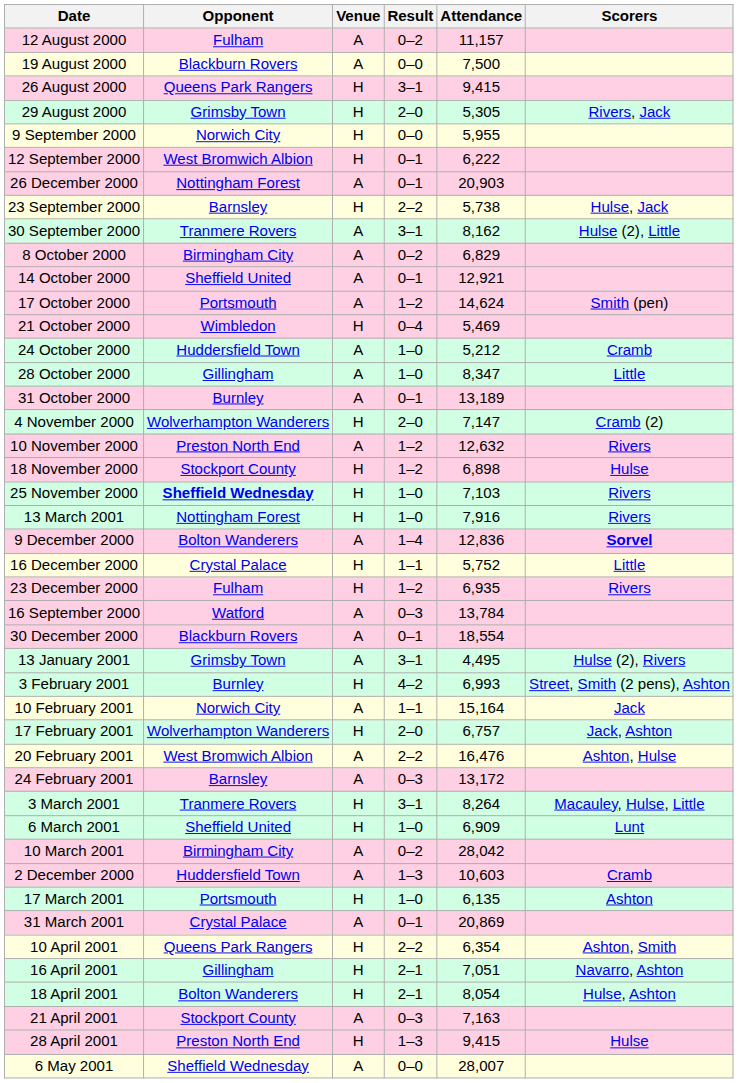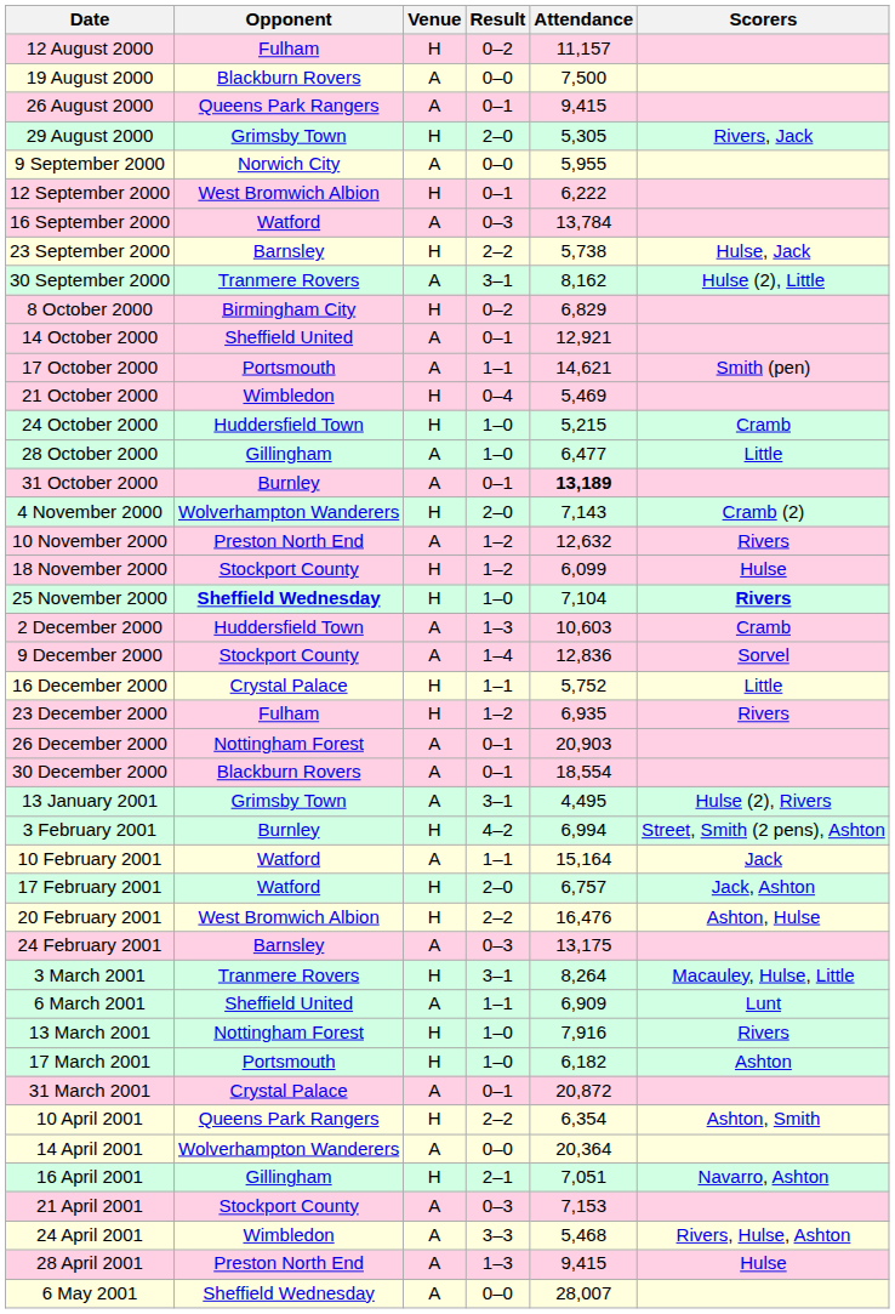 <table class="wikitable sortable" style="font-size:100%; text-align:center">
 <tr>
 <th>Date</th>
 <th>Opponent</th>
 <th>Venue</th>
 <th>Result</th>
 <th>Attendance</th>
 <th>Scorers</th>
 </tr>
 <tr style="background-color: #ffd0e3;">
 <td>12 August 2000</td>
 <td><a href='#'>Fulham</a></td>
-<td>A</td>
+<td>H</td>
 <td>0–2</td>
 <td>11,157</td>
 <td></td>
 </tr>
 <tr style="background-color: #ffffdd;">
 <td>19 August 2000</td>
 <td><a href='#'>Blackburn Rovers</a></td>
 <td>A</td>
 <td>0–0</td>
 <td>7,500</td>
 <td></td>
 </tr>
 <tr style="background-color: #ffd0e3;">
 <td>26 August 2000</td>
 <td><a href='#'>Queens Park Rangers</a></td>
-<td>H</td>
-<td>3–1</td>
+<td>A</td>
+<td>0–1</td>
 <td>9,415</td>
 <td></td>
 </tr>
 <tr style="background-color: #d0ffe3;">
 <td>29 August 2000</td>
 <td><a href='#'>Grimsby Town</a></td>
 <td>H</td>
 <td>2–0</td>
 <td>5,305</td>
 <td><a href='#'>Rivers</a>, <a href='#'>Jack</a></td>
 </tr>
 <tr style="background-color: #ffffdd;">
 <td>9 September 2000</td>
 <td><a href='#'>Norwich City</a></td>
-<td>H</td>
+<td>A</td>
 <td>0–0</td>
 <td>5,955</td>
 <td></td>
 </tr>
 <tr style="background-color: #ffd0e3;">
 <td>12 September 2000</td>
 <td><a href='#'>West Bromwich Albion</a></td>
 <td>H</td>
 <td>0–1</td>
 <td>6,222</td>
 <td></td>
 </tr>
 <tr style="background-color: #ffd0e3;">
-<td>26 December 2000</td>
-<td><a href='#'>Nottingham Forest</a></td>
+<td>16 September 2000</td>
+<td><a href='#'>Watford</a></td>
 <td>A</td>
-<td>0–1</td>
-<td>20,903</td>
+<td>0–3</td>
+<td>13,784</td>
 <td></td>
 </tr>
 <tr style="background-color: #ffffdd;">
 <td>23 September 2000</td>
 <td><a href='#'>Barnsley</a></td>
 <td>H</td>
 <td>2–2</td>
 <td>5,738</td>
 <td><a href='#'>Hulse</a>, <a href='#'>Jack</a></td>
 </tr>
 <tr style="background-color: #d0ffe3;">
 <td>30 September 2000</td>
 <td><a href='#'>Tranmere Rovers</a></td>
 <td>A</td>
 <td>3–1</td>
 <td>8,162</td>
 <td><a href='#'>Hulse</a> (2), <a href='#'>Little</a></td>
 </tr>
 <tr style="background-color: #ffd0e3;">
 <td>8 October 2000</td>
 <td><a href='#'>Birmingham City</a></td>
-<td>A</td>
+<td>H</td>
 <td>0–2</td>
 <td>6,829</td>
 <td></td>
 </tr>
 <tr style="background-color: #ffd0e3;">
 <td>14 October 2000</td>
 <td><a href='#'>Sheffield United</a></td>
 <td>A</td>
 <td>0–1</td>
 <td>12,921</td>
 <td></td>
 </tr>
 <tr style="background-color: #ffd0e3;">
 <td>17 October 2000</td>
 <td><a href='#'>Portsmouth</a></td>
 <td>A</td>
-<td>1–2</td>
-<td>14,624</td>
+<td>1–1</td>
+<td>14,621</td>
 <td><a href='#'>Smith</a> (pen)</td>
 </tr>
 <tr style="background-color: #ffd0e3;">
 <td>21 October 2000</td>
 <td><a href='#'>Wimbledon</a></td>
 <td>H</td>
 <td>0–4</td>
 <td>5,469</td>
 <td></td>
 </tr>
 <tr style="background-color: #d0ffe3;">
 <td>24 October 2000</td>
 <td><a href='#'>Huddersfield Town</a></td>
-<td>A</td>
+<td>H</td>
 <td>1–0</td>
-<td>5,212</td>
+<td>5,215</td>
 <td><a href='#'>Cramb</a></td>
 </tr>
 <tr style="background-color: #d0ffe3;">
 <td>28 October 2000</td>
 <td><a href='#'>Gillingham</a></td>
 <td>A</td>
 <td>1–0</td>
-<td>8,347</td>
+<td>6,477</td>
 <td><a href='#'>Little</a></td>
 </tr>
 <tr style="background-color: #ffd0e3;">
 <td>31 October 2000</td>
 <td><a href='#'>Burnley</a></td>
 <td>A</td>
 <td>0–1</td>
-<td>13,189</td>
+<td><strong>13,189</strong></td>
 <td></td>
 </tr>
 <tr style="background-color: #d0ffe3;">
 <td>4 November 2000</td>
 <td><a href='#'>Wolverhampton Wanderers</a></td>
 <td>H</td>
 <td>2–0</td>
-<td>7,147</td>
+<td>7,143</td>
 <td><a href='#'>Cramb</a> (2)</td>
 </tr>
 <tr style="background-color: #ffd0e3;">
 <td>10 November 2000</td>
 <td><a href='#'>Preston North End</a></td>
 <td>A</td>
 <td>1–2</td>
 <td>12,632</td>
 <td><a href='#'>Rivers</a></td>
 </tr>
 <tr style="background-color: #ffd0e3;">
 <td>18 November 2000</td>
 <td><a href='#'>Stockport County</a></td>
 <td>H</td>
 <td>1–2</td>
-<td>6,898</td>
+<td>6,099</td>
 <td><a href='#'>Hulse</a></td>
 </tr>
 <tr style="background-color: #d0ffe3;">
 <td>25 November 2000</td>
 <td><strong><a href='#'>Sheffield Wednesday</a></strong></td>
 <td>H</td>
 <td>1–0</td>
-<td>7,103</td>
-<td><a href='#'>Rivers</a></td>
+<td>7,104</td>
+<td><strong><a href='#'>Rivers</a></strong></td>
 </tr>
-<tr style="background-color: #d0ffe3;">
-<td>13 March 2001</td>
-<td><a href='#'>Nottingham Forest</a></td>
-<td>H</td>
-<td>1–0</td>
-<td>7,916</td>
-<td><a href='#'>Rivers</a></td>
+<tr style="background-color: #ffd0e3;">
+<td>2 December 2000</td>
+<td><a href='#'>Huddersfield Town</a></td>
+<td>A</td>
+<td>1–3</td>
+<td>10,603</td>
+<td><a href='#'>Cramb</a></td>
 </tr>
 <tr style="background-color: #ffd0e3;">
 <td>9 December 2000</td>
-<td><a href='#'>Bolton Wanderers</a></td>
+<td><a href='#'>Stockport County</a></td>
 <td>A</td>
 <td>1–4</td>
 <td>12,836</td>
-<td><strong><a href='#'>Sorvel</a></strong></td>
+<td><a href='#'>Sorvel</a></td>
 </tr>
 <tr style="background-color: #ffffdd;">
 <td>16 December 2000</td>
 <td><a href='#'>Crystal Palace</a></td>
 <td>H</td>
 <td>1–1</td>
 <td>5,752</td>
 <td><a href='#'>Little</a></td>
 </tr>
 <tr style="background-color: #ffd0e3;">
 <td>23 December 2000</td>
 <td><a href='#'>Fulham</a></td>
 <td>H</td>
 <td>1–2</td>
 <td>6,935</td>
 <td><a href='#'>Rivers</a></td>
 </tr>
 <tr style="background-color: #ffd0e3;">
-<td>16 September 2000</td>
-<td><a href='#'>Watford</a></td>
+<td>26 December 2000</td>
+<td><a href='#'>Nottingham Forest</a></td>
 <td>A</td>
-<td>0–3</td>
-<td>13,784</td>
+<td>0–1</td>
+<td>20,903</td>
 <td></td>
 </tr>
 <tr style="background-color: #ffd0e3;">
 <td>30 December 2000</td>
 <td><a href='#'>Blackburn Rovers</a></td>
 <td>A</td>
 <td>0–1</td>
 <td>18,554</td>
 <td></td>
 </tr>
 <tr style="background-color: #d0ffe3;">
 <td>13 January 2001</td>
 <td><a href='#'>Grimsby Town</a></td>
 <td>A</td>
 <td>3–1</td>
 <td>4,495</td>
 <td><a href='#'>Hulse</a> (2), <a href='#'>Rivers</a></td>
 </tr>
 <tr style="background-color: #d0ffe3;">
 <td>3 February 2001</td>
 <td><a href='#'>Burnley</a></td>
 <td>H</td>
 <td>4–2</td>
-<td>6,993</td>
+<td>6,994</td>
 <td><a href='#'>Street</a>, <a href='#'>Smith</a> (2 pens), <a href='#'>Ashton</a></td>
 </tr>
 <tr style="background-color: #ffffdd;">
 <td>10 February 2001</td>
-<td><a href='#'>Norwich City</a></td>
+<td><a href='#'>Watford</a></td>
 <td>A</td>
 <td>1–1</td>
 <td>15,164</td>
 <td><a href='#'>Jack</a></td>
 </tr>
 <tr style="background-color: #d0ffe3;">
 <td>17 February 2001</td>
-<td><a href='#'>Wolverhampton Wanderers</a></td>
+<td><a href='#'>Watford</a></td>
 <td>H</td>
 <td>2–0</td>
 <td>6,757</td>
 <td><a href='#'>Jack</a>, <a href='#'>Ashton</a></td>
 </tr>
 <tr style="background-color: #ffffdd;">
 <td>20 February 2001</td>
 <td><a href='#'>West Bromwich Albion</a></td>
-<td>A</td>
+<td>H</td>
 <td>2–2</td>
 <td>16,476</td>
 <td><a href='#'>Ashton</a>, <a href='#'>Hulse</a></td>
 </tr>
 <tr style="background-color: #ffd0e3;">
 <td>24 February 2001</td>
 <td><a href='#'>Barnsley</a></td>
 <td>A</td>
 <td>0–3</td>
-<td>13,172</td>
+<td>13,175</td>
 <td></td>
 </tr>
 <tr style="background-color: #d0ffe3;">
 <td>3 March 2001</td>
 <td><a href='#'>Tranmere Rovers</a></td>
 <td>H</td>
 <td>3–1</td>
 <td>8,264</td>
 <td><a href='#'>Macauley</a>, <a href='#'>Hulse</a>, <a href='#'>Little</a></td>
 </tr>
 <tr style="background-color: #d0ffe3;">
 <td>6 March 2001</td>
 <td><a href='#'>Sheffield United</a></td>
-<td>H</td>
-<td>1–0</td>
+<td>A</td>
+<td>1–1</td>
 <td>6,909</td>
 <td><a href='#'>Lunt</a></td>
 </tr>
-<tr style="background-color: #ffd0e3;">
-<td>10 March 2001</td>
-<td><a href='#'>Birmingham City</a></td>
-<td>A</td>
-<td>0–2</td>
-<td>28,042</td>
-<td></td>
-</tr>
-<tr style="background-color: #ffd0e3;">
-<td>2 December 2000</td>
-<td><a href='#'>Huddersfield Town</a></td>
-<td>A</td>
-<td>1–3</td>
-<td>10,603</td>
-<td><a href='#'>Cramb</a></td>
+<tr style="background-color: #d0ffe3;">
+<td>13 March 2001</td>
+<td><a href='#'>Nottingham Forest</a></td>
+<td>H</td>
+<td>1–0</td>
+<td>7,916</td>
+<td><a href='#'>Rivers</a></td>
 </tr>
 <tr style="background-color: #d0ffe3;">
 <td>17 March 2001</td>
 <td><a href='#'>Portsmouth</a></td>
 <td>H</td>
 <td>1–0</td>
-<td>6,135</td>
+<td>6,182</td>
 <td><a href='#'>Ashton</a></td>
 </tr>
 <tr style="background-color: #ffd0e3;">
 <td>31 March 2001</td>
 <td><a href='#'>Crystal Palace</a></td>
 <td>A</td>
 <td>0–1</td>
-<td>20,869</td>
+<td>20,872</td>
 <td></td>
 </tr>
 <tr style="background-color: #ffffdd;">
 <td>10 April 2001</td>
 <td><a href='#'>Queens Park Rangers</a></td>
 <td>H</td>
 <td>2–2</td>
 <td>6,354</td>
 <td><a href='#'>Ashton</a>, <a href='#'>Smith</a></td>
 </tr>
+<tr style="background-color: #ffffdd;">
+<td>14 April 2001</td>
+<td><a href='#'>Wolverhampton Wanderers</a></td>
+<td>A</td>
+<td>0–0</td>
+<td>20,364</td>
+<td></td>
+</tr>
 <tr style="background-color: #d0ffe3;">
 <td>16 April 2001</td>
 <td><a href='#'>Gillingham</a></td>
 <td>H</td>
 <td>2–1</td>
 <td>7,051</td>
 <td><a href='#'>Navarro</a>, <a href='#'>Ashton</a></td>
 </tr>
-<tr style="background-color: #d0ffe3;">
-<td>18 April 2001</td>
-<td><a href='#'>Bolton Wanderers</a></td>
-<td>H</td>
-<td>2–1</td>
-<td>8,054</td>
-<td><a href='#'>Hulse</a>, <a href='#'>Ashton</a></td>
-</tr>
 <tr style="background-color: #ffd0e3;">
 <td>21 April 2001</td>
 <td><a href='#'>Stockport County</a></td>
 <td>A</td>
 <td>0–3</td>
-<td>7,163</td>
+<td>7,153</td>
 <td></td>
+</tr>
+<tr style="background-color: #ffffdd;">
+<td>24 April 2001</td>
+<td><a href='#'>Wimbledon</a></td>
+<td>A</td>
+<td>3–3</td>
+<td>5,468</td>
+<td><a href='#'>Rivers</a>, <a href='#'>Hulse</a>, <a href='#'>Ashton</a></td>
 </tr>
 <tr style="background-color: #ffd0e3;">
 <td>28 April 2001</td>
 <td><a href='#'>Preston North End</a></td>
-<td>H</td>
+<td>A</td>
 <td>1–3</td>
 <td>9,415</td>
 <td><a href='#'>Hulse</a></td>
 </tr>
 <tr style="background-color: #ffffdd;">
 <td>6 May 2001</td>
 <td><a href='#'>Sheffield Wednesday</a></td>
 <td>A</td>
 <td>0–0</td>
 <td>28,007</td>
 <td></td>
 </tr>
 </table>
